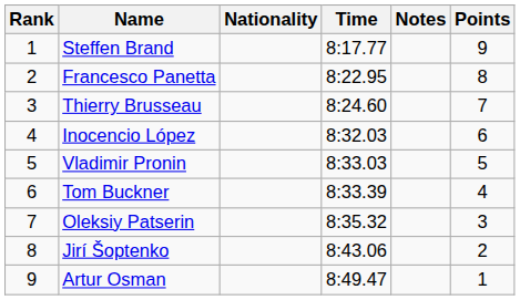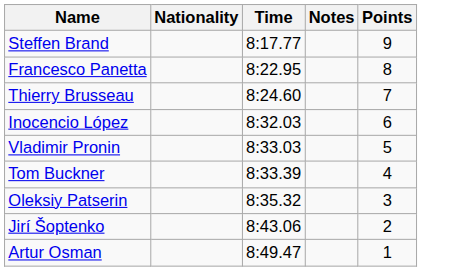 <table class="wikitable sortable" style="text-align:center">
 <tr>
-<th>Rank</th>
 <th>Name</th>
 <th>Nationality</th>
 <th>Time</th>
 <th>Notes</th>
 <th>Points</th>
 </tr>
 <tr>
-<td>1</td>
 <td align=left><a href='#'>Steffen Brand</a></td>
 <td align=left></td>
 <td>8:17.77</td>
 <td></td>
 <td>9</td>
 </tr>
 <tr>
-<td>2</td>
 <td align=left><a href='#'>Francesco Panetta</a></td>
 <td align=left></td>
 <td>8:22.95</td>
 <td></td>
 <td>8</td>
 </tr>
 <tr>
-<td>3</td>
 <td align=left><a href='#'>Thierry Brusseau</a></td>
 <td align=left></td>
 <td>8:24.60</td>
 <td></td>
 <td>7</td>
 </tr>
 <tr>
-<td>4</td>
 <td align=left><a href='#'>Inocencio López</a></td>
 <td align=left></td>
 <td>8:32.03</td>
 <td></td>
 <td>6</td>
 </tr>
 <tr>
-<td>5</td>
 <td align=left><a href='#'>Vladimir Pronin</a></td>
 <td align=left></td>
 <td>8:33.03</td>
 <td></td>
 <td>5</td>
 </tr>
 <tr>
-<td>6</td>
 <td align=left><a href='#'>Tom Buckner</a></td>
 <td align=left></td>
 <td>8:33.39</td>
 <td></td>
 <td>4</td>
 </tr>
 <tr>
-<td>7</td>
 <td align=left><a href='#'>Oleksiy Patserin</a></td>
 <td align=left></td>
 <td>8:35.32</td>
 <td></td>
 <td>3</td>
 </tr>
 <tr>
-<td>8</td>
 <td align=left><a href='#'>Jirí Šoptenko</a></td>
 <td align=left></td>
 <td>8:43.06</td>
 <td></td>
 <td>2</td>
 </tr>
 <tr>
-<td>9</td>
 <td align=left><a href='#'>Artur Osman</a></td>
 <td align=left></td>
 <td>8:49.47</td>
 <td></td>
 <td>1</td>
 </tr>
 </table>
